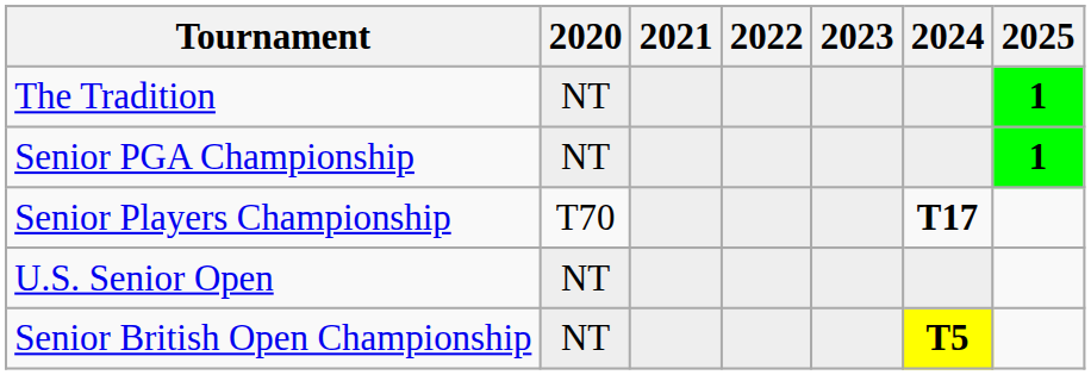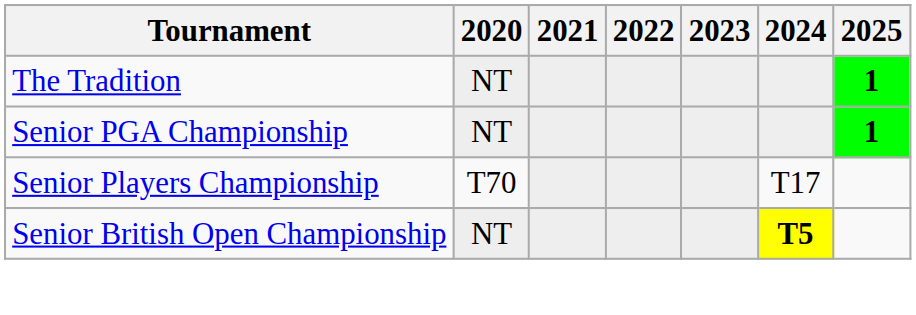 <table class="wikitable" style="font-size:95%;text-align:center;">
 <tr>
 <th>Tournament</th>
 <th>2020</th>
 <th>2021</th>
 <th>2022</th>
 <th>2023</th>
 <th>2024</th>
 <th>2025</th>
 </tr>
 <tr>
 <td align=left><a href='#'>The Tradition</a></td>
 <td style="background:#eeeeee;">NT</td>
 <td style="background:#eeeeee;"></td>
 <td style="background:#eeeeee;"></td>
 <td style="background:#eeeeee;"></td>
 <td style="background:#eeeeee;"></td>
 <td style="background:lime;"><strong>1</strong></td>
 </tr>
 <tr>
 <td align=left><a href='#'>Senior PGA Championship</a></td>
 <td style="background:#eeeeee;">NT</td>
 <td style="background:#eeeeee;"></td>
 <td style="background:#eeeeee;"></td>
 <td style="background:#eeeeee;"></td>
 <td style="background:#eeeeee;"></td>
 <td style="background:lime;"><strong>1</strong></td>
 </tr>
 <tr>
 <td align=left><a href='#'>Senior Players Championship</a></td>
 <td>T70</td>
 <td style="background:#eeeeee;"></td>
 <td style="background:#eeeeee;"></td>
 <td style="background:#eeeeee;"></td>
-<td><strong>T17</strong></td>
-<td></td>
-</tr>
-<tr>
-<td align=left><a href='#'>U.S. Senior Open</a></td>
-<td style="background:#eeeeee;">NT</td>
-<td style="background:#eeeeee;"></td>
-<td style="background:#eeeeee;"></td>
-<td style="background:#eeeeee;"></td>
-<td style="background:#eeeeee;"></td>
+<td>T17</td>
 <td></td>
 </tr>
 <tr>
 <td align=left><a href='#'>Senior British Open Championship</a></td>
 <td style="background:#eeeeee;">NT</td>
 <td style="background:#eeeeee;"></td>
 <td style="background:#eeeeee;"></td>
 <td style="background:#eeeeee;"></td>
 <td style="background:yellow;"><strong>T5</strong></td>
 <td></td>
 </tr>
 </table>
